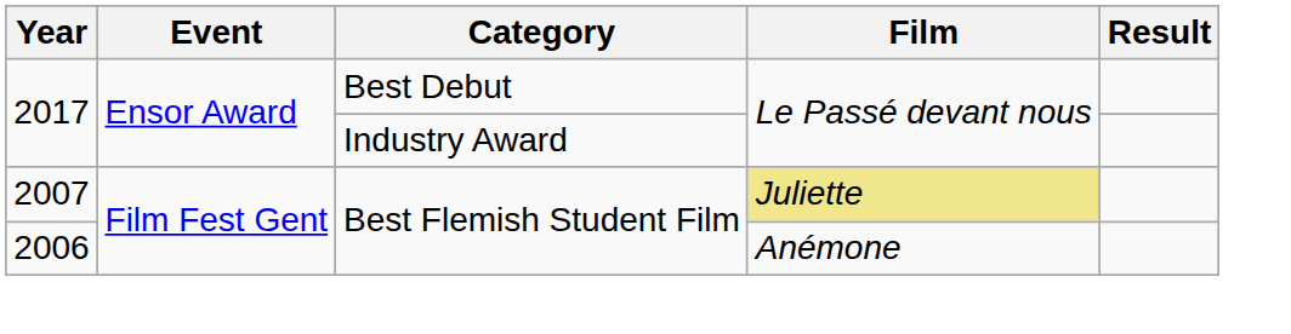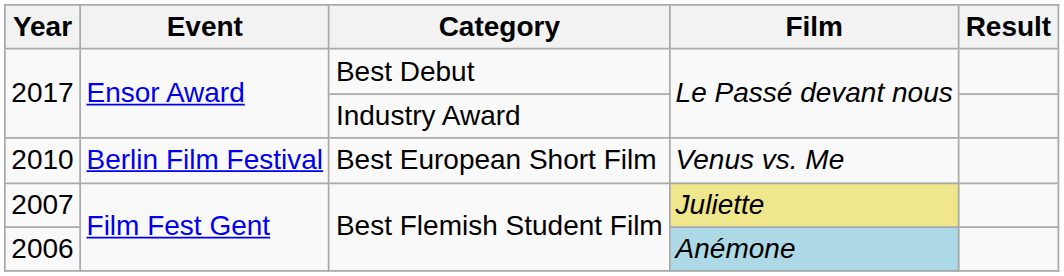 <table class="wikitable">
 <tr>
 <th>Year</th>
 <th>Event</th>
 <th>Category</th>
 <th>Film</th>
 <th>Result</th>
 </tr>
 <tr>
 <td rowspan=2>2017</td>
 <td rowspan=2><a href='#'>Ensor Award</a></td>
 <td>Best Debut</td>
 <td rowspan=2><em>Le Passé devant nous</em></td>
 <td></td>
 </tr>
 <tr>
 <td>Industry Award</td>
 <td></td>
 </tr>
 <tr>
+<td>2010</td>
+<td><a href='#'>Berlin Film Festival</a></td>
+<td>Best European Short Film</td>
+<td><em>Venus vs. Me</em></td>
+<td></td>
+</tr>
+<tr>
 <td>2007</td>
 <td rowspan=2><a href='#'>Film Fest Gent</a></td>
 <td rowspan=2>Best Flemish Student Film</td>
 <td style="background: khaki;"><em>Juliette</em></td>
 <td></td>
 </tr>
 <tr>
 <td>2006</td>
-<td><em>Anémone</em></td>
+<td style="background: lightblue;"><em>Anémone</em></td>
 <td></td>
 </tr>
 </table>
